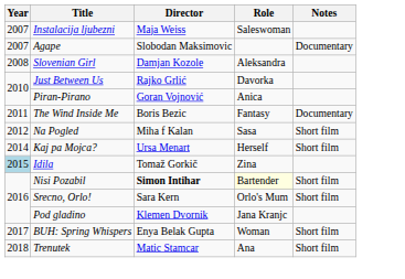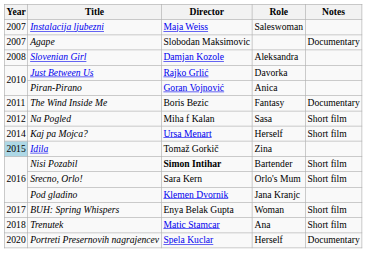 <table class="wikitable">
 <tr>
 <th>Year</th>
 <th>Title</th>
 <th>Director</th>
 <th>Role</th>
 <th>Notes</th>
 </tr>
 <tr>
 <td>2007</td>
 <td><em><a href='#'>Instalacija ljubezni</a></em></td>
 <td><a href='#'>Maja Weiss</a></td>
 <td>Saleswoman</td>
 <td></td>
 </tr>
 <tr>
 <td>2007</td>
 <td><em>Agape</em></td>
 <td>Slobodan Maksimovic</td>
 <td></td>
 <td>Documentary</td>
 </tr>
 <tr>
 <td>2008</td>
 <td><em><a href='#'>Slovenian Girl</a></em></td>
 <td><a href='#'>Damjan Kozole</a></td>
 <td>Aleksandra</td>
 <td></td>
 </tr>
 <tr>
 <td rowspan=2>2010</td>
 <td><em><a href='#'>Just Between Us</a></em></td>
 <td><a href='#'>Rajko Grlić</a></td>
 <td>Davorka</td>
 <td></td>
 </tr>
 <tr>
 <td><em>Piran-Pirano</em></td>
 <td><a href='#'>Goran Vojnović</a></td>
 <td>Anica</td>
 <td></td>
 </tr>
 <tr>
 <td>2011</td>
 <td><em>The Wind Inside Me</em></td>
 <td>Boris Bezic</td>
 <td>Fantasy</td>
 <td>Documentary</td>
 </tr>
 <tr>
 <td>2012</td>
 <td><em>Na Pogled</em></td>
 <td>Miha f Kalan</td>
 <td>Sasa</td>
 <td>Short film</td>
 </tr>
 <tr>
 <td>2014</td>
 <td><em>Kaj pa Mojca?</em></td>
 <td><a href='#'>Ursa Menart</a></td>
 <td>Herself</td>
 <td>Short film</td>
 </tr>
 <tr>
 <td style="background: lightblue;">2015</td>
 <td><em><a href='#'>Idila</a></em></td>
 <td>Tomaž Gorkič</td>
 <td>Zina</td>
 <td></td>
 </tr>
 <tr>
 <td rowspan=3>2016</td>
 <td><em>Nisi Pozabil</em></td>
 <td><strong>Simon Intihar</strong></td>
-<td style="background: lightyellow;">Bartender</td>
+<td>Bartender</td>
 <td>Short film</td>
 </tr>
 <tr>
 <td><em>Srecno, Orlo!</em></td>
 <td>Sara Kern</td>
 <td>Orlo's Mum</td>
 <td>Short film</td>
 </tr>
 <tr>
 <td><em>Pod gladino</em></td>
 <td><a href='#'>Klemen Dvornik</a></td>
 <td>Jana Kranjc</td>
 <td></td>
 </tr>
 <tr>
 <td>2017</td>
 <td><em>BUH: Spring Whispers</em></td>
 <td>Enya Belak Gupta</td>
 <td>Woman</td>
 <td>Short film</td>
 </tr>
 <tr>
 <td>2018</td>
 <td><em>Trenutek</em></td>
 <td><a href='#'>Matic Stamcar</a></td>
 <td>Ana</td>
 <td>Short film</td>
 </tr>
+<tr>
+<td>2020</td>
+<td><em>Portreti Presernovih nagrajencev</em></td>
+<td><a href='#'>Spela Kuclar</a></td>
+<td>Herself</td>
+<td>Documentary</td>
+</tr>
 </table>
